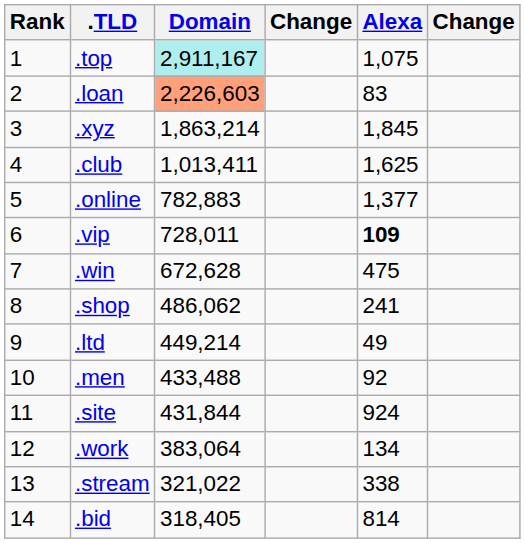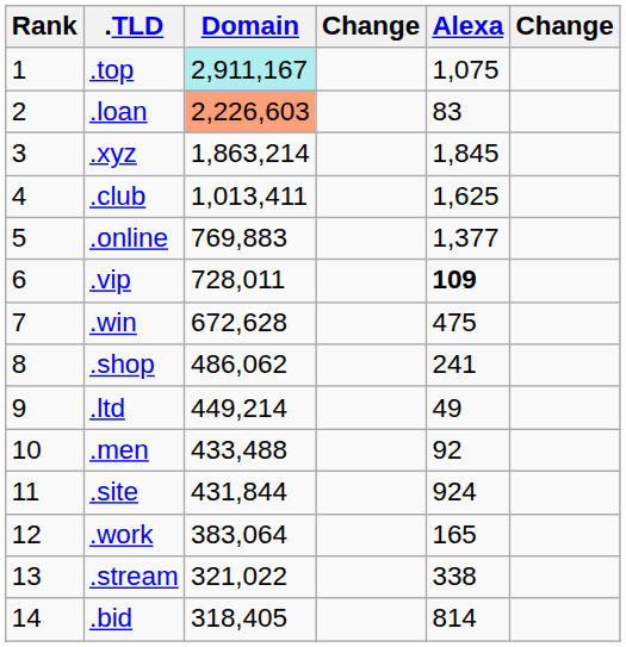 <table class= "wikitable sortable">
 <tr>
 <th>Rank</th>
 <th>.<a href='#'>TLD</a></th>
 <th><a href='#'>Domain</a></th>
 <th>Change</th>
 <th><a href='#'>Alexa</a></th>
 <th>Change</th>
 </tr>
 <tr>
 <td>1</td>
 <td><a href='#'>.top</a></td>
 <td style="background: paleturquoise;">2,911,167</td>
 <td></td>
 <td>1,075</td>
 <td></td>
 </tr>
 <tr>
 <td>2</td>
 <td><a href='#'>.loan</a></td>
 <td style="background: lightsalmon;">2,226,603</td>
 <td></td>
 <td>83</td>
 <td></td>
 </tr>
 <tr>
 <td>3</td>
 <td><a href='#'>.xyz</a></td>
 <td>1,863,214</td>
 <td></td>
 <td>1,845</td>
 <td></td>
 </tr>
 <tr>
 <td>4</td>
 <td><a href='#'>.club</a></td>
 <td>1,013,411</td>
 <td></td>
 <td>1,625</td>
 <td></td>
 </tr>
 <tr>
 <td>5</td>
 <td><a href='#'>.online</a></td>
-<td>782,883</td>
+<td>769,883</td>
 <td></td>
 <td>1,377</td>
 <td></td>
 </tr>
 <tr>
 <td>6</td>
 <td><a href='#'>.vip</a></td>
 <td>728,011</td>
 <td></td>
 <td><strong>109</strong></td>
 <td></td>
 </tr>
 <tr>
 <td>7</td>
 <td><a href='#'>.win</a></td>
 <td>672,628</td>
 <td></td>
 <td>475</td>
 <td></td>
 </tr>
 <tr>
 <td>8</td>
 <td><a href='#'>.shop</a></td>
 <td>486,062</td>
 <td></td>
 <td>241</td>
 <td></td>
 </tr>
 <tr>
 <td>9</td>
 <td><a href='#'>.ltd</a></td>
 <td>449,214</td>
 <td></td>
 <td>49</td>
 <td></td>
 </tr>
 <tr>
 <td>10</td>
 <td><a href='#'>.men</a></td>
 <td>433,488</td>
 <td></td>
 <td>92</td>
 <td></td>
 </tr>
 <tr>
 <td>11</td>
 <td><a href='#'>.site</a></td>
 <td>431,844</td>
 <td></td>
 <td>924</td>
 <td></td>
 </tr>
 <tr>
 <td>12</td>
 <td><a href='#'>.work</a></td>
 <td>383,064</td>
 <td></td>
-<td>134</td>
+<td>165</td>
 <td></td>
 </tr>
 <tr>
 <td>13</td>
 <td><a href='#'>.stream</a></td>
 <td>321,022</td>
 <td></td>
 <td>338</td>
 <td></td>
 </tr>
 <tr>
 <td>14</td>
 <td><a href='#'>.bid</a></td>
 <td>318,405</td>
 <td></td>
 <td>814</td>
 <td></td>
 </tr>
 </table>
